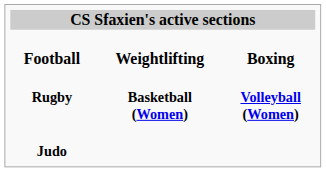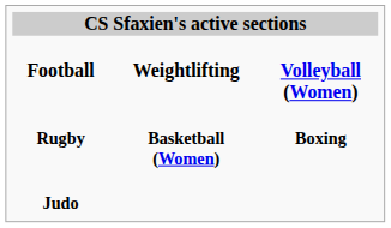 <table class=infobox style=width:20em;font-size:95%em>
 <tr bgcolor=#cccccc style=text-align:center>
 <th colspan=3>CS Sfaxien's active sections</th>
 </tr>
 <tr style=text-align:center>
 <td><br><strong>Football</strong></td>
 <td><br><strong>Weightlifting</strong></td>
-<td><br><strong>Boxing</strong></td>
+<td><br><strong><a href='#'>Volleyball</a><br>(<a href='#'>Women</a>)</strong></td>
 </tr>
 <tr style=font-size:90%;text-align:center>
 <td><br><strong>Rugby</strong></td>
 <td><br><strong>Basketball<br>(<a href='#'>Women</a>)</strong></td>
-<td><br><strong><a href='#'>Volleyball</a><br>(<a href='#'>Women</a>)</strong></td>
+<td><br><strong>Boxing</strong></td>
 </tr>
 <tr style=font-size:90%;text-align:center>
 <td><br><strong>Judo</strong></td>
 </tr>
 </table>
